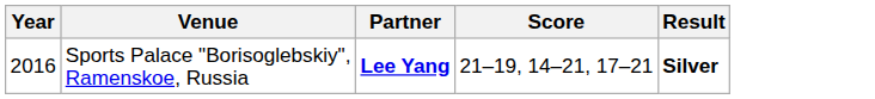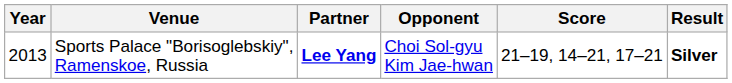 <table class="sortable wikitable" style="font-size: 90%;">
 <tr>
 <th>Year</th>
 <th>Venue</th>
 <th>Partner</th>
+<th>Opponent</th>
 <th>Score</th>
 <th>Result</th>
 </tr>
 <tr style="background:white">
-<td align="center">2016</td>
+<td align="center">2013</td>
 <td align="left">Sports Palace "Borisoglebskiy",<br><a href='#'>Ramenskoe</a>, Russia</td>
 <td align="left"><strong> <a href='#'>Lee Yang</a></strong></td>
+<td align="left"> <a href='#'>Choi Sol-gyu</a><br> <a href='#'>Kim Jae-hwan</a></td>
 <td align="left">21–19, 14–21, 17–21</td>
 <td style="text-align:left; background:white"> <strong>Silver</strong></td>
 </tr>
 </table>
